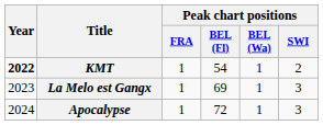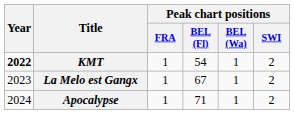 <table class="wikitable plainrowheaders" style="text-align:center;">
 <tr>
 <th scope=col rowspan=2 style="width:1em;">Year</th>
 <th scope=col rowspan=2 style="width:9em;">Title</th>
 <th scope=col colspan=4>Peak chart positions</th>
 </tr>
 <tr>
 <th scope=col style="width:3em;font-size:85%;"><a href='#'>FRA</a><br></th>
 <th scope=col style="width:3em;font-size:85%;"><a href='#'>BEL<br>(Fl)</a><br></th>
 <th scope=col style="width:3em;font-size:85%;"><a href='#'>BEL<br>(Wa)</a><br></th>
 <th scope=col style="width:3em;font-size:85%;"><a href='#'>SWI</a><br></th>
 </tr>
 <tr>
 <td><strong>2022</strong></td>
 <th scope=row><em>KMT</em></th>
 <td>1</td>
 <td>54</td>
 <td>1</td>
 <td>2</td>
 </tr>
 <tr>
 <td>2023</td>
 <th scope=row><em>La Melo est Gangx</em><br></th>
 <td>1</td>
-<td>69</td>
+<td>67</td>
 <td>1</td>
-<td>3</td>
+<td>2</td>
 </tr>
 <tr>
 <td>2024</td>
 <th scope=row><em>Apocalypse</em></th>
 <td>1</td>
-<td>72</td>
+<td>71</td>
 <td>1</td>
-<td>3</td>
+<td>2</td>
 </tr>
 </table>
